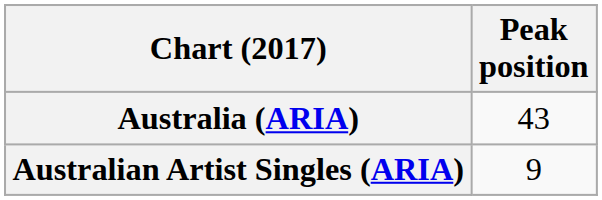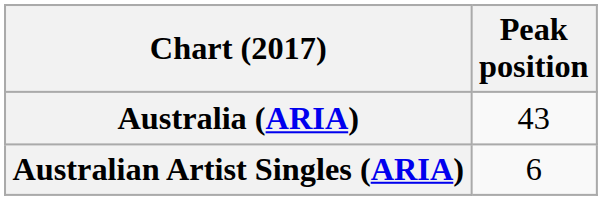 <table class="wikitable sortable plainrowheaders" style="text-align:center;">
 <tr>
 <th scope="col">Chart (2017)</th>
 <th scope="col">Peak<br>position</th>
 </tr>
 <tr>
 <th scope="row">Australia (<a href='#'>ARIA</a>)</th>
 <td>43</td>
 </tr>
 <tr>
 <th scope="row">Australian Artist Singles (<a href='#'>ARIA</a>)</th>
-<td>9</td>
+<td>6</td>
 </tr>
 </table>
